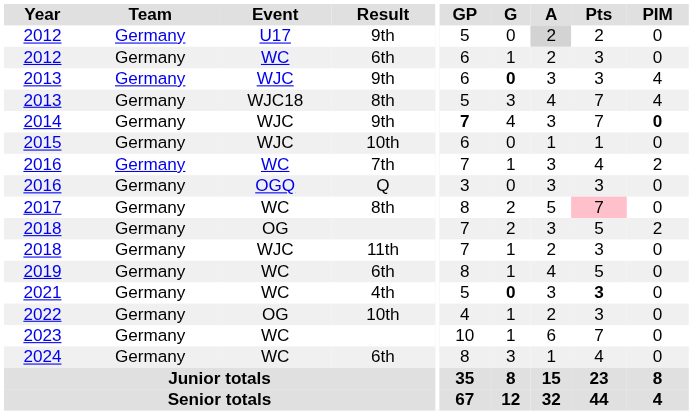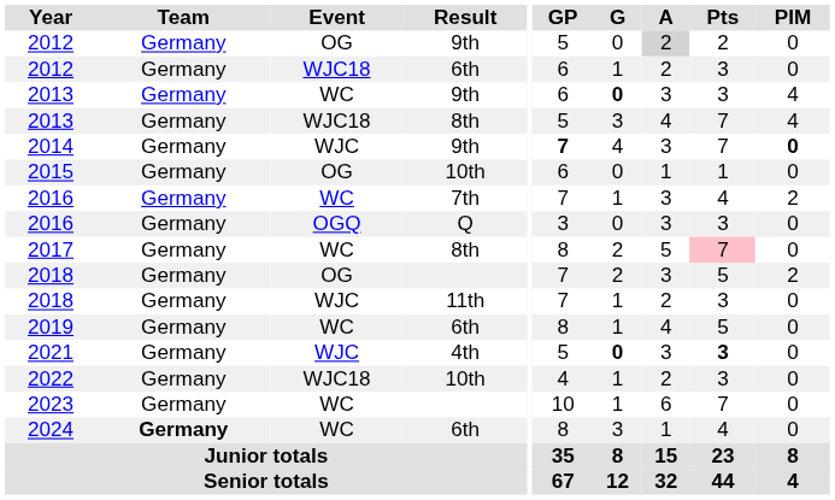 <table border="0" cellpadding="1" cellspacing="0" ID="Table3" style="text-align:center; width:40em">
 <tr ALIGN="center" bgcolor="#e0e0e0">
 <th>Year</th>
 <th>Team</th>
 <th>Event</th>
 <th>Result</th>
 <th rowspan="99" bgcolor="#ffffff"></th>
 <th>GP</th>
 <th>G</th>
 <th>A</th>
 <th>Pts</th>
 <th>PIM</th>
 </tr>
 <tr>
 <td><a href='#'>2012</a></td>
 <td><a href='#'>Germany</a></td>
-<td><a href='#'>U17</a></td>
+<td>OG</td>
 <td>9th</td>
 <td>5</td>
 <td>0</td>
 <td style="background: lightgrey;">2</td>
 <td>2</td>
 <td>0</td>
 </tr>
 <tr bgcolor="#f0f0f0">
 <td><a href='#'>2012</a></td>
 <td>Germany</td>
-<td><a href='#'>WC</a></td>
+<td><a href='#'>WJC18</a></td>
 <td>6th</td>
 <td>6</td>
 <td>1</td>
 <td>2</td>
 <td>3</td>
 <td>0</td>
 </tr>
 <tr>
 <td><a href='#'>2013</a></td>
 <td><a href='#'>Germany</a></td>
-<td><a href='#'>WJC</a></td>
+<td>WC</td>
 <td>9th</td>
 <td>6</td>
 <td><strong>0</strong></td>
 <td>3</td>
 <td>3</td>
 <td>4</td>
 </tr>
 <tr bgcolor="#f0f0f0">
 <td><a href='#'>2013</a></td>
 <td>Germany</td>
 <td>WJC18</td>
 <td>8th</td>
 <td>5</td>
 <td>3</td>
 <td>4</td>
 <td>7</td>
 <td>4</td>
 </tr>
 <tr>
 <td><a href='#'>2014</a></td>
 <td>Germany</td>
 <td>WJC</td>
 <td>9th</td>
 <td><strong>7</strong></td>
 <td>4</td>
 <td>3</td>
 <td>7</td>
 <td><strong>0</strong></td>
 </tr>
 <tr bgcolor="#f0f0f0">
 <td><a href='#'>2015</a></td>
 <td>Germany</td>
-<td>WJC</td>
+<td>OG</td>
 <td>10th</td>
 <td>6</td>
 <td>0</td>
 <td>1</td>
 <td>1</td>
 <td>0</td>
 </tr>
 <tr>
 <td><a href='#'>2016</a></td>
 <td><a href='#'>Germany</a></td>
 <td><a href='#'>WC</a></td>
 <td>7th</td>
 <td>7</td>
 <td>1</td>
 <td>3</td>
 <td>4</td>
 <td>2</td>
 </tr>
 <tr bgcolor="#f0f0f0">
 <td><a href='#'>2016</a></td>
 <td>Germany</td>
 <td><a href='#'>OGQ</a></td>
 <td>Q</td>
 <td>3</td>
 <td>0</td>
 <td>3</td>
 <td>3</td>
 <td>0</td>
 </tr>
 <tr>
 <td><a href='#'>2017</a></td>
 <td>Germany</td>
 <td>WC</td>
 <td>8th</td>
 <td>8</td>
 <td>2</td>
 <td>5</td>
 <td style="background: pink;">7</td>
 <td>0</td>
 </tr>
 <tr bgcolor="#f0f0f0">
 <td><a href='#'>2018</a></td>
 <td>Germany</td>
 <td>OG</td>
 <td></td>
 <td>7</td>
 <td>2</td>
 <td>3</td>
 <td>5</td>
 <td>2</td>
 </tr>
 <tr>
 <td><a href='#'>2018</a></td>
 <td>Germany</td>
 <td>WJC</td>
 <td>11th</td>
 <td>7</td>
 <td>1</td>
 <td>2</td>
 <td>3</td>
 <td>0</td>
 </tr>
 <tr bgcolor="#f0f0f0">
 <td><a href='#'>2019</a></td>
 <td>Germany</td>
 <td>WC</td>
 <td>6th</td>
 <td>8</td>
 <td>1</td>
 <td>4</td>
 <td>5</td>
 <td>0</td>
 </tr>
 <tr>
 <td><a href='#'>2021</a></td>
 <td>Germany</td>
-<td>WC</td>
+<td><a href='#'>WJC</a></td>
 <td>4th</td>
 <td>5</td>
 <td><strong>0</strong></td>
 <td>3</td>
 <td><strong>3</strong></td>
 <td>0</td>
 </tr>
 <tr bgcolor="#f0f0f0">
 <td><a href='#'>2022</a></td>
 <td>Germany</td>
-<td>OG</td>
+<td>WJC18</td>
 <td>10th</td>
 <td>4</td>
 <td>1</td>
 <td>2</td>
 <td>3</td>
 <td>0</td>
 </tr>
 <tr>
 <td><a href='#'>2023</a></td>
 <td>Germany</td>
 <td>WC</td>
 <td></td>
 <td>10</td>
 <td>1</td>
 <td>6</td>
 <td>7</td>
 <td>0</td>
 </tr>
 <tr bgcolor="#f0f0f0">
 <td><a href='#'>2024</a></td>
-<td>Germany</td>
+<td><strong>Germany</strong></td>
 <td>WC</td>
 <td>6th</td>
 <td>8</td>
 <td>3</td>
 <td>1</td>
 <td>4</td>
 <td>0</td>
 </tr>
 <tr bgcolor="#e0e0e0">
 <th colspan="4">Junior totals</th>
 <th>35</th>
 <th>8</th>
 <th>15</th>
 <th>23</th>
 <th>8</th>
 </tr>
 <tr bgcolor="#e0e0e0">
 <th colspan="4">Senior totals</th>
 <th>67</th>
 <th>12</th>
 <th>32</th>
 <th>44</th>
 <th>4</th>
 </tr>
 </table>
